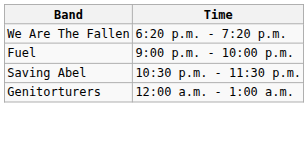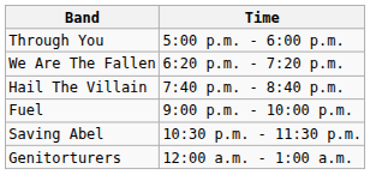 <table class="wikitable">
 <tr>
 <th>Band</th>
 <th>Time</th>
 </tr>
 <tr>
+<td>Through You</td>
+<td>5:00 p.m. - 6:00 p.m.</td>
+</tr>
+<tr>
 <td>We Are The Fallen</td>
 <td>6:20 p.m. - 7:20 p.m.</td>
+</tr>
+<tr>
+<td>Hail The Villain</td>
+<td>7:40 p.m. - 8:40 p.m.</td>
 </tr>
 <tr>
 <td>Fuel</td>
 <td>9:00 p.m. - 10:00 p.m.</td>
 </tr>
 <tr>
 <td>Saving Abel</td>
 <td>10:30 p.m. - 11:30 p.m.</td>
 </tr>
 <tr>
 <td>Genitorturers</td>
 <td>12:00 a.m. - 1:00 a.m.</td>
 </tr>
 </table>
